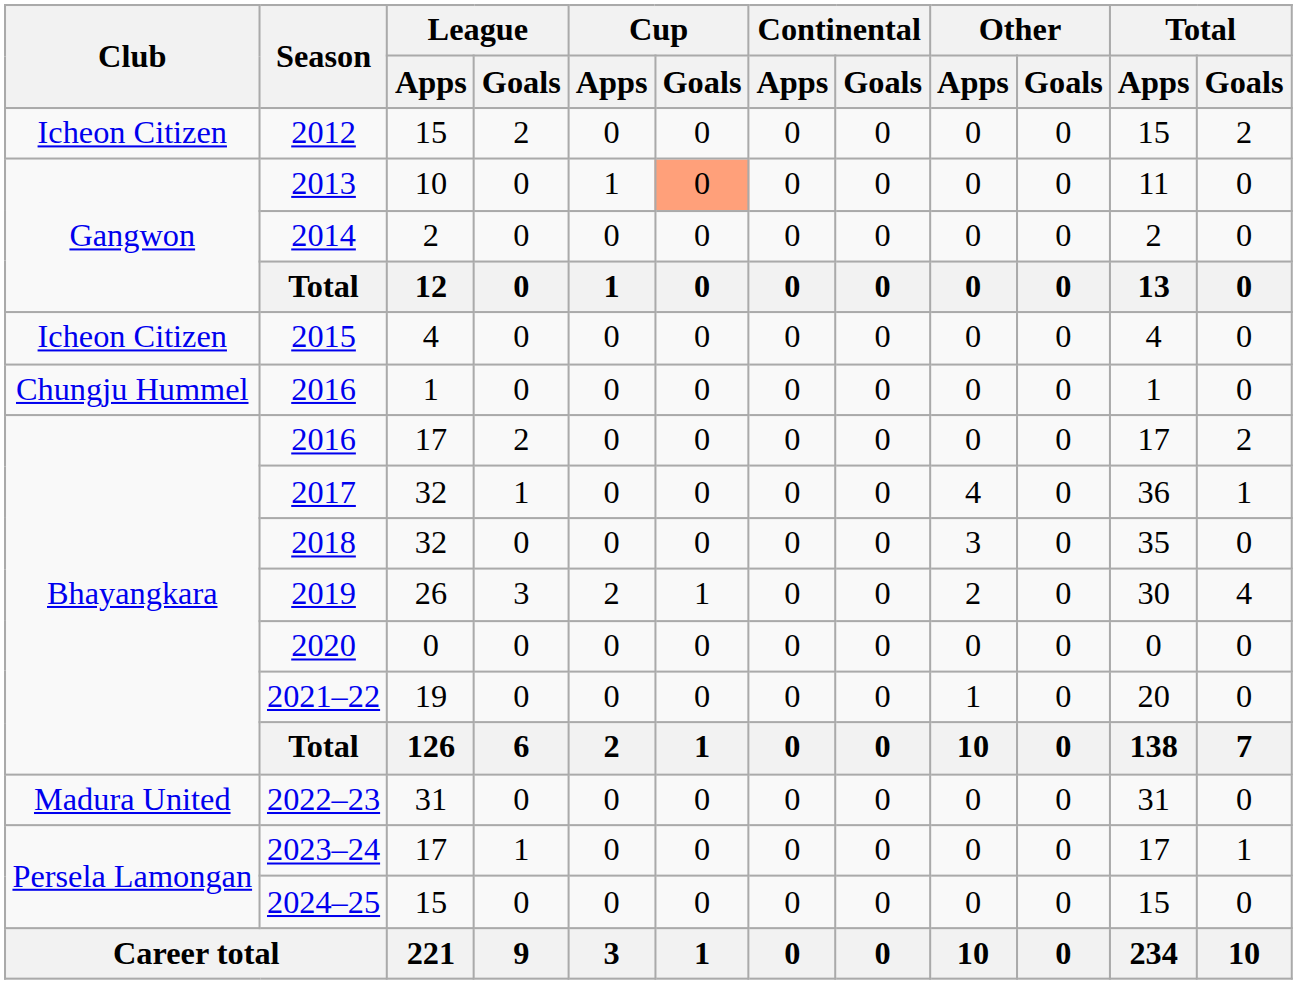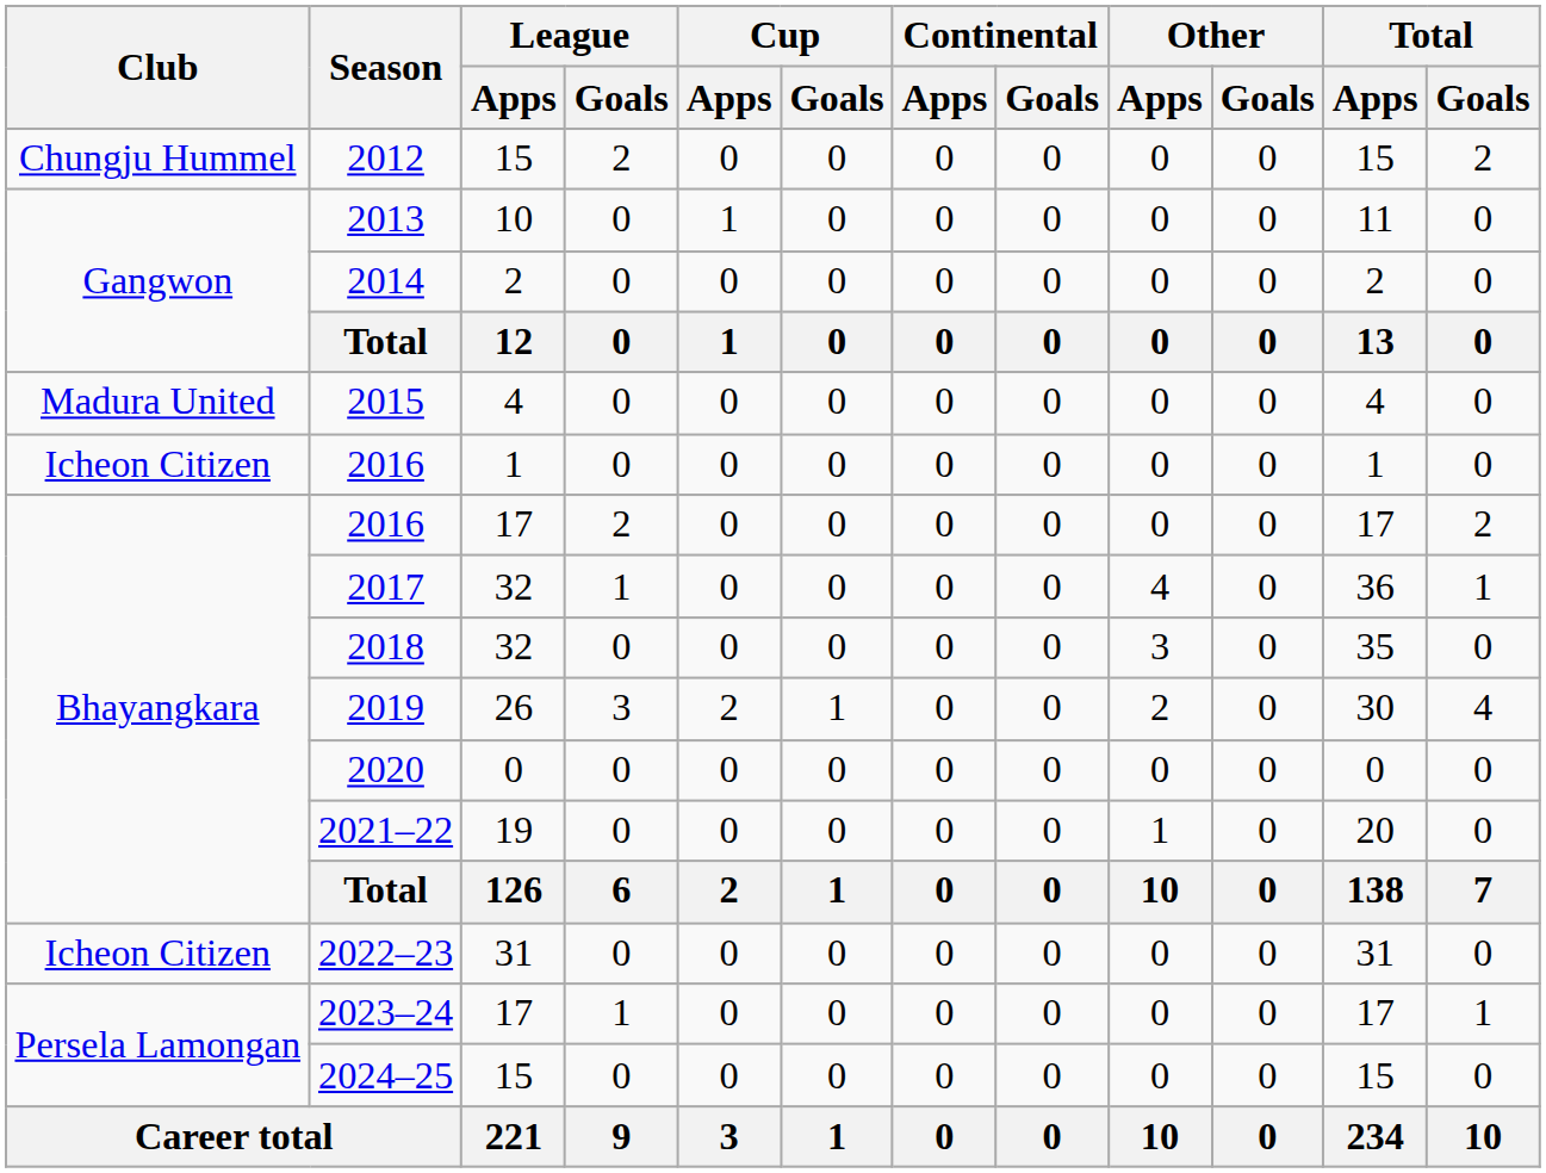 <table class="wikitable" style="text-align:center">
 <tr>
 <th rowspan="2">Club</th>
 <th rowspan="2">Season</th>
 <th colspan="2">League</th>
 <th colspan="2">Cup</th>
 <th colspan="2">Continental</th>
 <th colspan="2">Other</th>
 <th colspan="2">Total</th>
 </tr>
 <tr>
 <th>Apps</th>
 <th>Goals</th>
 <th>Apps</th>
 <th>Goals</th>
 <th>Apps</th>
 <th>Goals</th>
 <th>Apps</th>
 <th>Goals</th>
 <th>Apps</th>
 <th>Goals</th>
 </tr>
 <tr>
-<td rowspan="1" valign="center"><a href='#'>Icheon Citizen</a></td>
+<td rowspan="1" valign="center"><a href='#'>Chungju Hummel</a></td>
 <td><a href='#'>2012</a></td>
 <td>15</td>
 <td>2</td>
 <td>0</td>
 <td>0</td>
 <td>0</td>
 <td>0</td>
 <td>0</td>
 <td>0</td>
 <td>15</td>
 <td>2</td>
 </tr>
 <tr>
 <td rowspan="3" valign="center"><a href='#'>Gangwon</a></td>
 <td><a href='#'>2013</a></td>
 <td>10</td>
 <td>0</td>
 <td>1</td>
-<td style="background: lightsalmon;">0</td>
+<td>0</td>
 <td>0</td>
 <td>0</td>
 <td>0</td>
 <td>0</td>
 <td>11</td>
 <td>0</td>
 </tr>
 <tr>
 <td><a href='#'>2014</a></td>
 <td>2</td>
 <td>0</td>
 <td>0</td>
 <td>0</td>
 <td>0</td>
 <td>0</td>
 <td>0</td>
 <td>0</td>
 <td>2</td>
 <td>0</td>
 </tr>
 <tr>
 <th colspan="1">Total</th>
 <th>12</th>
 <th>0</th>
 <th>1</th>
 <th>0</th>
 <th>0</th>
 <th>0</th>
 <th>0</th>
 <th>0</th>
 <th>13</th>
 <th>0</th>
 </tr>
 <tr>
-<td rowspan="1" valign="center"><a href='#'>Icheon Citizen</a></td>
+<td rowspan="1"><a href='#'>Madura United</a></td>
 <td><a href='#'>2015</a></td>
 <td>4</td>
 <td>0</td>
 <td>0</td>
 <td>0</td>
 <td>0</td>
 <td>0</td>
 <td>0</td>
 <td>0</td>
 <td>4</td>
 <td>0</td>
 </tr>
 <tr>
-<td rowspan="1" valign="center"><a href='#'>Chungju Hummel</a></td>
+<td rowspan="1" valign="center"><a href='#'>Icheon Citizen</a></td>
 <td><a href='#'>2016</a></td>
 <td>1</td>
 <td>0</td>
 <td>0</td>
 <td>0</td>
 <td>0</td>
 <td>0</td>
 <td>0</td>
 <td>0</td>
 <td>1</td>
 <td>0</td>
 </tr>
 <tr>
 <td rowspan="7" valign="center"><a href='#'>Bhayangkara</a></td>
 <td><a href='#'>2016</a></td>
 <td>17</td>
 <td>2</td>
 <td>0</td>
 <td>0</td>
 <td>0</td>
 <td>0</td>
 <td>0</td>
 <td>0</td>
 <td>17</td>
 <td>2</td>
 </tr>
 <tr>
 <td><a href='#'>2017</a></td>
 <td>32</td>
 <td>1</td>
 <td>0</td>
 <td>0</td>
 <td>0</td>
 <td>0</td>
 <td>4</td>
 <td>0</td>
 <td>36</td>
 <td>1</td>
 </tr>
 <tr>
 <td><a href='#'>2018</a></td>
 <td>32</td>
 <td>0</td>
 <td>0</td>
 <td>0</td>
 <td>0</td>
 <td>0</td>
 <td>3</td>
 <td>0</td>
 <td>35</td>
 <td>0</td>
 </tr>
 <tr>
 <td><a href='#'>2019</a></td>
 <td>26</td>
 <td>3</td>
 <td>2</td>
 <td>1</td>
 <td>0</td>
 <td>0</td>
 <td>2</td>
 <td>0</td>
 <td>30</td>
 <td>4</td>
 </tr>
 <tr>
 <td><a href='#'>2020</a></td>
 <td>0</td>
 <td>0</td>
 <td>0</td>
 <td>0</td>
 <td>0</td>
 <td>0</td>
 <td>0</td>
 <td>0</td>
 <td>0</td>
 <td>0</td>
 </tr>
 <tr>
 <td><a href='#'>2021–22</a></td>
 <td>19</td>
 <td>0</td>
 <td>0</td>
 <td>0</td>
 <td>0</td>
 <td>0</td>
 <td>1</td>
 <td>0</td>
 <td>20</td>
 <td>0</td>
 </tr>
 <tr>
 <th colspan="1">Total</th>
 <th>126</th>
 <th>6</th>
 <th>2</th>
 <th>1</th>
 <th>0</th>
 <th>0</th>
 <th>10</th>
 <th>0</th>
 <th>138</th>
 <th>7</th>
 </tr>
 <tr>
-<td rowspan="1"><a href='#'>Madura United</a></td>
+<td rowspan="1" valign="center"><a href='#'>Icheon Citizen</a></td>
 <td><a href='#'>2022–23</a></td>
 <td>31</td>
 <td>0</td>
 <td>0</td>
 <td>0</td>
 <td>0</td>
 <td>0</td>
 <td>0</td>
 <td>0</td>
 <td>31</td>
 <td>0</td>
 </tr>
 <tr>
 <td rowspan="2"><a href='#'>Persela Lamongan</a></td>
 <td><a href='#'>2023–24</a></td>
 <td>17</td>
 <td>1</td>
 <td>0</td>
 <td>0</td>
 <td>0</td>
 <td>0</td>
 <td>0</td>
 <td>0</td>
 <td>17</td>
 <td>1</td>
 </tr>
 <tr>
 <td><a href='#'>2024–25</a></td>
 <td>15</td>
 <td>0</td>
 <td>0</td>
 <td>0</td>
 <td>0</td>
 <td>0</td>
 <td>0</td>
 <td>0</td>
 <td>15</td>
 <td>0</td>
 </tr>
 <tr>
 <th colspan="2">Career total</th>
 <th>221</th>
 <th>9</th>
 <th>3</th>
 <th>1</th>
 <th>0</th>
 <th>0</th>
 <th>10</th>
 <th>0</th>
 <th>234</th>
 <th>10</th>
 </tr>
 </table>
